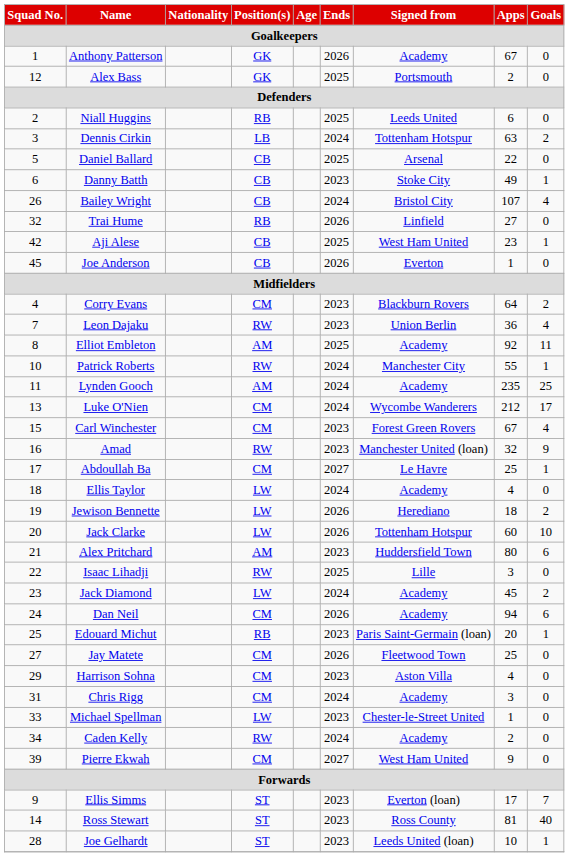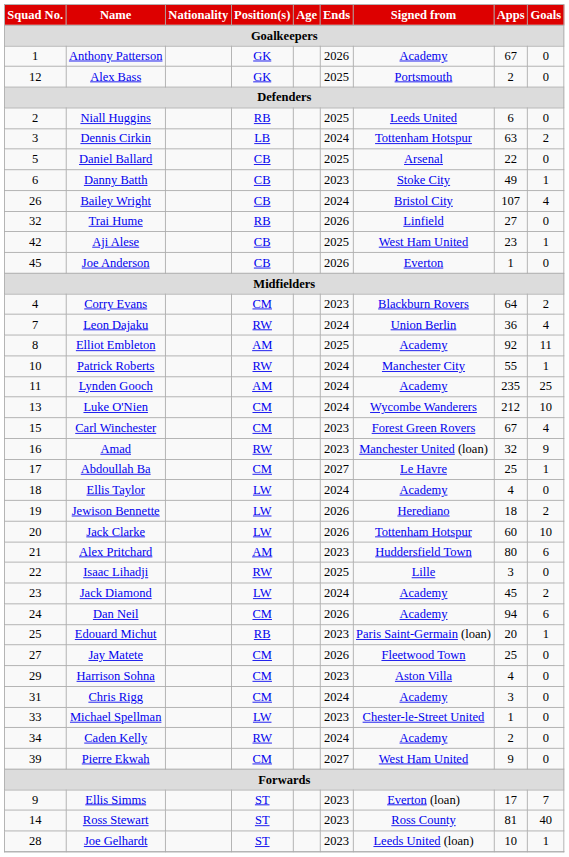 <table class="wikitable" style="text-align:center; font-size:90%;">
 <tr>
 <th style="background:#DD0000; color:white; text-align:center;">Squad No.</th>
 <th style="background:#DD0000; color:white; text-align:center;">Name</th>
 <th style="background:#DD0000; color:white; text-align:center;">Nationality</th>
 <th style="background:#DD0000; color:white; text-align:center;">Position(s)</th>
 <th style="background:#DD0000; color:white; text-align:center;">Age</th>
 <th style="background:#DD0000; color:white; text-align:center;">Ends</th>
 <th style="background:#DD0000; color:white; text-align:center;">Signed from</th>
 <th style="background:#DD0000; color:white; text-align:center;">Apps</th>
 <th style="background:#DD0000; color:white; text-align:center;">Goals</th>
 </tr>
 <tr>
 <th colspan="9" style="background:#dcdcdc; text-align:center;">Goalkeepers</th>
 </tr>
 <tr>
 <td>1</td>
 <td><a href='#'>Anthony Patterson</a></td>
 <td></td>
 <td><a href='#'>GK</a></td>
 <td></td>
 <td>2026</td>
 <td><a href='#'>Academy</a></td>
 <td>67</td>
 <td>0</td>
 </tr>
 <tr>
 <td>12</td>
 <td><a href='#'>Alex Bass</a></td>
 <td></td>
 <td><a href='#'>GK</a></td>
 <td></td>
 <td>2025</td>
 <td> <a href='#'>Portsmouth</a></td>
 <td>2</td>
 <td>0</td>
 </tr>
 <tr>
 <th colspan="9" style="background:#dcdcdc; text-align:center;">Defenders</th>
 </tr>
 <tr>
 <td>2</td>
 <td><a href='#'>Niall Huggins</a></td>
 <td></td>
 <td><a href='#'>RB</a></td>
 <td></td>
 <td>2025</td>
 <td> <a href='#'>Leeds United</a></td>
 <td>6</td>
 <td>0</td>
 </tr>
 <tr>
 <td>3</td>
 <td><a href='#'>Dennis Cirkin</a></td>
 <td></td>
 <td><a href='#'>LB</a></td>
 <td></td>
 <td>2024</td>
 <td> <a href='#'>Tottenham Hotspur</a></td>
 <td>63</td>
 <td>2</td>
 </tr>
 <tr>
 <td>5</td>
 <td><a href='#'>Daniel Ballard</a></td>
 <td></td>
 <td><a href='#'>CB</a></td>
 <td></td>
 <td>2025</td>
 <td> <a href='#'>Arsenal</a></td>
 <td>22</td>
 <td>0</td>
 </tr>
 <tr>
 <td>6</td>
 <td><a href='#'>Danny Batth</a></td>
 <td></td>
 <td><a href='#'>CB</a></td>
 <td></td>
 <td>2023</td>
 <td> <a href='#'>Stoke City</a></td>
 <td>49</td>
 <td>1</td>
 </tr>
 <tr>
 <td>26</td>
 <td><a href='#'>Bailey Wright</a></td>
 <td></td>
 <td><a href='#'>CB</a></td>
 <td></td>
 <td>2024</td>
 <td> <a href='#'>Bristol City</a></td>
 <td>107</td>
 <td>4</td>
 </tr>
 <tr>
 <td>32</td>
 <td><a href='#'>Trai Hume</a></td>
 <td></td>
 <td><a href='#'>RB</a></td>
 <td></td>
 <td>2026</td>
 <td> <a href='#'>Linfield</a></td>
 <td>27</td>
 <td>0</td>
 </tr>
 <tr>
 <td>42</td>
 <td><a href='#'>Aji Alese</a></td>
 <td></td>
 <td><a href='#'>CB</a></td>
 <td></td>
 <td>2025</td>
 <td> <a href='#'>West Ham United</a></td>
 <td>23</td>
 <td>1</td>
 </tr>
 <tr>
 <td>45</td>
 <td><a href='#'>Joe Anderson</a></td>
 <td></td>
 <td><a href='#'>CB</a></td>
 <td></td>
 <td>2026</td>
 <td> <a href='#'>Everton</a></td>
 <td>1</td>
 <td>0</td>
 </tr>
 <tr>
 <th colspan="9" style="background:#dcdcdc; text-align:center;">Midfielders</th>
 </tr>
 <tr>
 <td>4</td>
 <td><a href='#'>Corry Evans</a></td>
 <td></td>
 <td><a href='#'>CM</a></td>
 <td></td>
 <td>2023</td>
 <td> <a href='#'>Blackburn Rovers</a></td>
 <td>64</td>
 <td>2</td>
 </tr>
 <tr>
 <td>7</td>
 <td><a href='#'>Leon Dajaku</a></td>
 <td></td>
 <td><a href='#'>RW</a></td>
 <td></td>
-<td>2023</td>
+<td>2024</td>
 <td> <a href='#'>Union Berlin</a></td>
 <td>36</td>
 <td>4</td>
 </tr>
 <tr>
 <td>8</td>
 <td><a href='#'>Elliot Embleton</a></td>
 <td></td>
 <td><a href='#'>AM</a></td>
 <td></td>
 <td>2025</td>
 <td><a href='#'>Academy</a></td>
 <td>92</td>
 <td>11</td>
 </tr>
 <tr>
 <td>10</td>
 <td><a href='#'>Patrick Roberts</a></td>
 <td></td>
 <td><a href='#'>RW</a></td>
 <td></td>
 <td>2024</td>
 <td> <a href='#'>Manchester City</a></td>
 <td>55</td>
 <td>1</td>
 </tr>
 <tr>
 <td>11</td>
 <td><a href='#'>Lynden Gooch</a></td>
 <td></td>
 <td><a href='#'>AM</a></td>
 <td></td>
 <td>2024</td>
 <td><a href='#'>Academy</a></td>
 <td>235</td>
 <td>25</td>
 </tr>
 <tr>
 <td>13</td>
 <td><a href='#'>Luke O'Nien</a></td>
 <td></td>
 <td><a href='#'>CM</a></td>
 <td></td>
 <td>2024</td>
 <td> <a href='#'>Wycombe Wanderers</a></td>
 <td>212</td>
-<td>17</td>
+<td>10</td>
 </tr>
 <tr>
 <td>15</td>
 <td><a href='#'>Carl Winchester</a></td>
 <td></td>
 <td><a href='#'>CM</a></td>
 <td></td>
 <td>2023</td>
 <td> <a href='#'>Forest Green Rovers</a></td>
 <td>67</td>
 <td>4</td>
 </tr>
 <tr>
 <td>16</td>
 <td><a href='#'>Amad</a></td>
 <td></td>
 <td><a href='#'>RW</a></td>
 <td></td>
 <td>2023</td>
 <td> <a href='#'>Manchester United</a> (loan)</td>
 <td>32</td>
 <td>9</td>
 </tr>
 <tr>
 <td>17</td>
 <td><a href='#'>Abdoullah Ba</a></td>
 <td></td>
 <td><a href='#'>CM</a></td>
 <td></td>
 <td>2027</td>
 <td> <a href='#'>Le Havre</a></td>
 <td>25</td>
 <td>1</td>
 </tr>
 <tr>
 <td>18</td>
 <td><a href='#'>Ellis Taylor</a></td>
 <td></td>
 <td><a href='#'>LW</a></td>
 <td></td>
 <td>2024</td>
 <td><a href='#'>Academy</a></td>
 <td>4</td>
 <td>0</td>
 </tr>
 <tr>
 <td>19</td>
 <td><a href='#'>Jewison Bennette</a></td>
 <td></td>
 <td><a href='#'>LW</a></td>
 <td></td>
 <td>2026</td>
 <td> <a href='#'>Herediano</a></td>
 <td>18</td>
 <td>2</td>
 </tr>
 <tr>
 <td>20</td>
 <td><a href='#'>Jack Clarke</a></td>
 <td></td>
 <td><a href='#'>LW</a></td>
 <td></td>
 <td>2026</td>
 <td> <a href='#'>Tottenham Hotspur</a></td>
 <td>60</td>
 <td>10</td>
 </tr>
 <tr>
 <td>21</td>
 <td><a href='#'>Alex Pritchard</a></td>
 <td></td>
 <td><a href='#'>AM</a></td>
 <td></td>
 <td>2023</td>
 <td> <a href='#'>Huddersfield Town</a></td>
 <td>80</td>
 <td>6</td>
 </tr>
 <tr>
 <td>22</td>
 <td><a href='#'>Isaac Lihadji</a></td>
 <td></td>
 <td><a href='#'>RW</a></td>
 <td></td>
 <td>2025</td>
 <td> <a href='#'>Lille</a></td>
 <td>3</td>
 <td>0</td>
 </tr>
 <tr>
 <td>23</td>
 <td><a href='#'>Jack Diamond</a></td>
 <td></td>
 <td><a href='#'>LW</a></td>
 <td></td>
 <td>2024</td>
 <td><a href='#'>Academy</a></td>
 <td>45</td>
 <td>2</td>
 </tr>
 <tr>
 <td>24</td>
 <td><a href='#'>Dan Neil</a></td>
 <td></td>
 <td><a href='#'>CM</a></td>
 <td></td>
 <td>2026</td>
 <td><a href='#'>Academy</a></td>
 <td>94</td>
 <td>6</td>
 </tr>
 <tr>
 <td>25</td>
 <td><a href='#'>Edouard Michut</a></td>
 <td></td>
 <td><a href='#'>RB</a></td>
 <td></td>
 <td>2023</td>
 <td> <a href='#'>Paris Saint-Germain</a> (loan)</td>
 <td>20</td>
 <td>1</td>
 </tr>
 <tr>
 <td>27</td>
 <td><a href='#'>Jay Matete</a></td>
 <td></td>
 <td><a href='#'>CM</a></td>
 <td></td>
 <td>2026</td>
 <td> <a href='#'>Fleetwood Town</a></td>
 <td>25</td>
 <td>0</td>
 </tr>
 <tr>
 <td>29</td>
 <td><a href='#'>Harrison Sohna</a></td>
 <td></td>
 <td><a href='#'>CM</a></td>
 <td></td>
 <td>2023</td>
 <td> <a href='#'>Aston Villa</a></td>
 <td>4</td>
 <td>0</td>
 </tr>
 <tr>
 <td>31</td>
 <td><a href='#'>Chris Rigg</a></td>
 <td></td>
 <td><a href='#'>CM</a></td>
 <td></td>
 <td>2024</td>
 <td><a href='#'>Academy</a></td>
 <td>3</td>
 <td>0</td>
 </tr>
 <tr>
 <td>33</td>
 <td><a href='#'>Michael Spellman</a></td>
 <td></td>
 <td><a href='#'>LW</a></td>
 <td></td>
 <td>2023</td>
 <td> <a href='#'>Chester-le-Street United</a></td>
 <td>1</td>
 <td>0</td>
 </tr>
 <tr>
 <td>34</td>
 <td><a href='#'>Caden Kelly</a></td>
 <td></td>
 <td><a href='#'>RW</a></td>
 <td></td>
 <td>2024</td>
 <td><a href='#'>Academy</a></td>
 <td>2</td>
 <td>0</td>
 </tr>
 <tr>
 <td>39</td>
 <td><a href='#'>Pierre Ekwah</a></td>
 <td></td>
 <td><a href='#'>CM</a></td>
 <td></td>
 <td>2027</td>
 <td><a href='#'>West Ham United</a></td>
 <td>9</td>
 <td>0</td>
 </tr>
 <tr>
 <th colspan="9" style="background:#dcdcdc; text-align:center;">Forwards</th>
 </tr>
 <tr>
 <td>9</td>
 <td><a href='#'>Ellis Simms</a></td>
 <td></td>
 <td><a href='#'>ST</a></td>
 <td></td>
 <td>2023</td>
 <td> <a href='#'>Everton</a> (loan)</td>
 <td>17</td>
 <td>7</td>
 </tr>
 <tr>
 <td>14</td>
 <td><a href='#'>Ross Stewart</a></td>
 <td></td>
 <td><a href='#'>ST</a></td>
 <td></td>
 <td>2023</td>
 <td> <a href='#'>Ross County</a></td>
 <td>81</td>
 <td>40</td>
 </tr>
 <tr>
 <td>28</td>
 <td><a href='#'>Joe Gelhardt</a></td>
 <td></td>
 <td><a href='#'>ST</a></td>
 <td></td>
 <td>2023</td>
 <td> <a href='#'>Leeds United</a> (loan)</td>
 <td>10</td>
 <td>1</td>
 </tr>
 <tr>
 </tr>
 </table>
